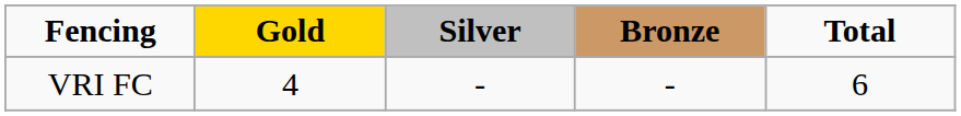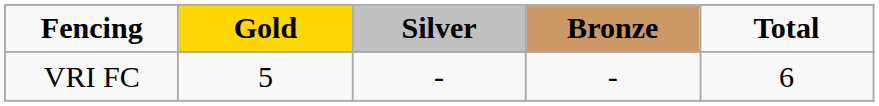 <table class="wikitable sortable" style="text-align:center">
 <tr>
 <td width=85><strong>Fencing</strong></td>
 <td width=85 align=center bgcolor=gold> <strong>Gold</strong></td>
 <td width=85 align=center bgcolor=silver> <strong>Silver</strong></td>
 <td width=85 align=center bgcolor=cc9966> <strong>Bronze</strong></td>
 <td width=85 align=center><strong>Total</strong></td>
 </tr>
 <tr>
 <td>VRI FC</td>
-<td>4</td>
+<td>5</td>
 <td>-</td>
 <td>-</td>
 <td>6</td>
 </tr>
 </table>
